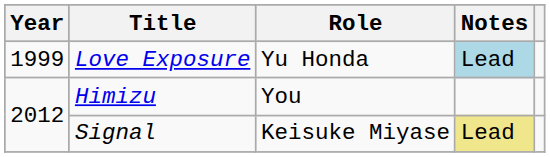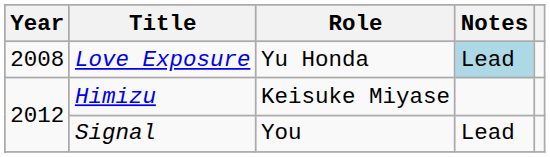 <table class="wikitable">
 <tr>
 <th>Year</th>
 <th>Title</th>
 <th>Role</th>
 <th>Notes</th>
 <th class="unsortable"></th>
 </tr>
 <tr>
-<td>1999</td>
+<td>2008</td>
 <td><em><a href='#'>Love Exposure</a></em></td>
 <td>Yu Honda</td>
 <td style="background: lightblue;">Lead</td>
 <td></td>
 </tr>
 <tr>
 <td rowspan=2>2012</td>
 <td><em><a href='#'>Himizu</a></em></td>
-<td>You</td>
+<td>Keisuke Miyase</td>
 <td></td>
 <td></td>
 </tr>
 <tr>
 <td><em>Signal</em></td>
-<td>Keisuke Miyase</td>
-<td style="background: khaki;">Lead</td>
+<td>You</td>
+<td>Lead</td>
 <td></td>
 </tr>
 </table>
